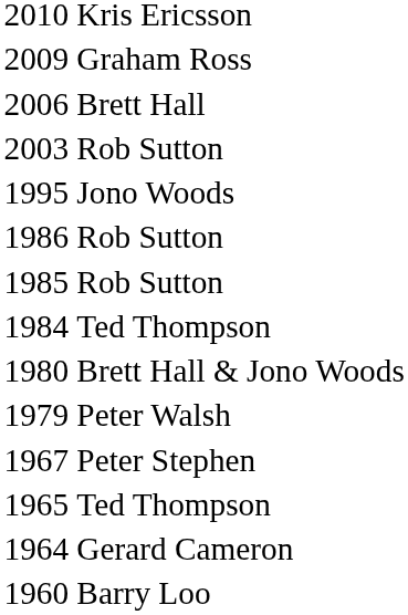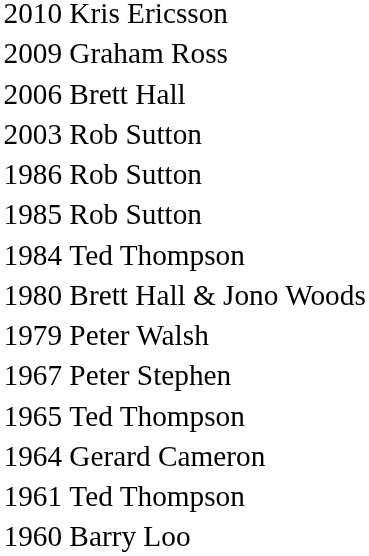 <table>
 <tr>
 <td>2010</td>
 <td>Kris Ericsson</td>
 </tr>
 <tr>
 <td>2009</td>
 <td>Graham Ross</td>
 </tr>
 <tr>
 <td>2006</td>
 <td>Brett Hall</td>
 </tr>
 <tr>
 <td>2003</td>
 <td>Rob Sutton</td>
-</tr>
-<tr>
-<td>1995</td>
-<td>Jono Woods</td>
 </tr>
 <tr>
 <td>1986</td>
 <td>Rob Sutton</td>
 </tr>
 <tr>
 <td>1985</td>
 <td>Rob Sutton</td>
 </tr>
 <tr>
 <td>1984</td>
 <td>Ted Thompson</td>
 </tr>
 <tr>
 <td>1980</td>
 <td>Brett Hall & Jono Woods</td>
 </tr>
 <tr>
 <td>1979</td>
 <td>Peter Walsh</td>
 </tr>
 <tr>
 <td>1967</td>
 <td>Peter Stephen</td>
 </tr>
 <tr>
 <td>1965</td>
 <td>Ted Thompson</td>
 </tr>
 <tr>
 <td>1964</td>
 <td>Gerard Cameron</td>
 </tr>
 <tr>
+<td>1961</td>
+<td>Ted Thompson</td>
+</tr>
+<tr>
 <td>1960</td>
 <td>Barry Loo</td>
 </tr>
 </table>
